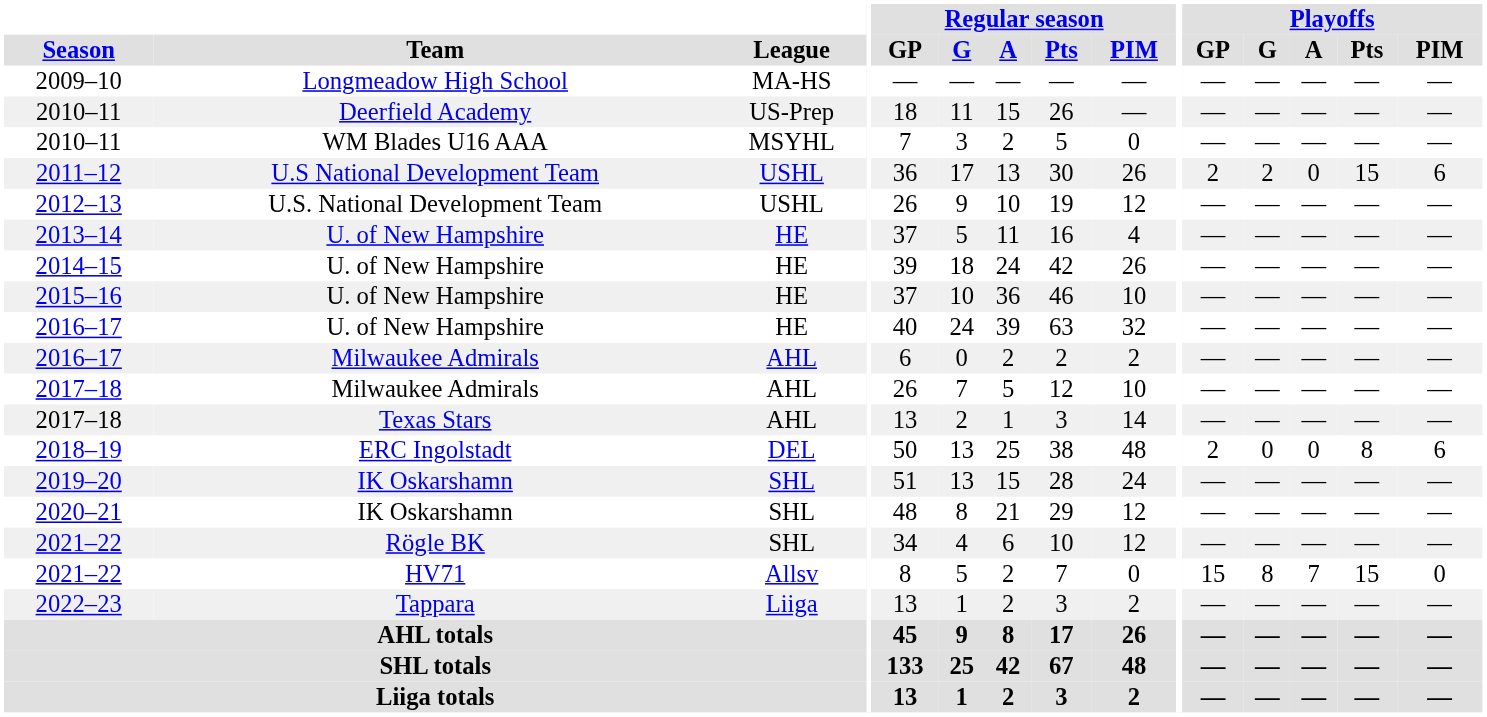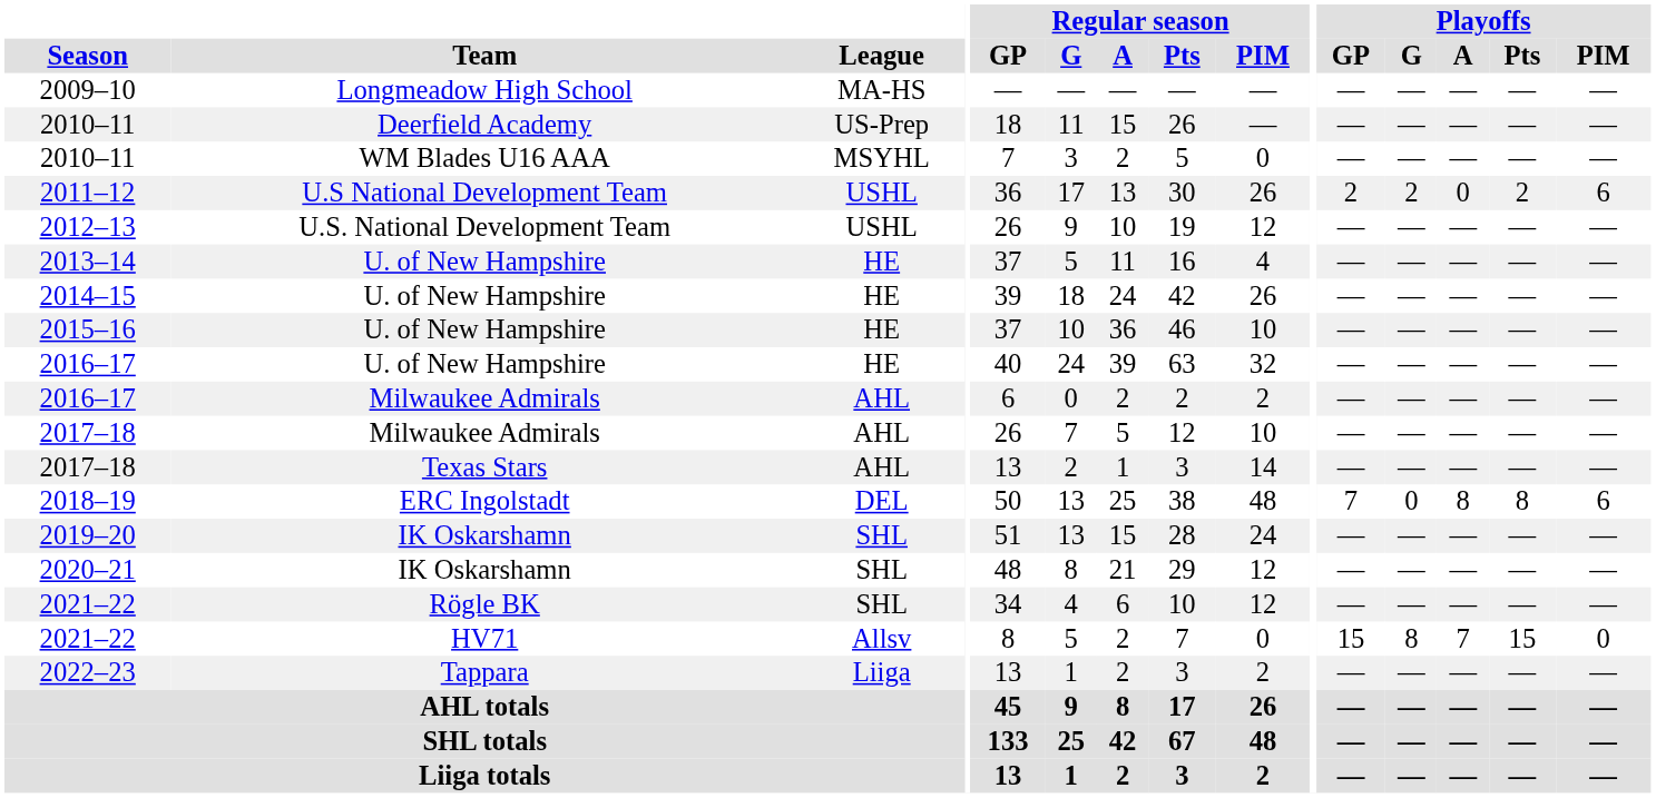 <table border="0" cellpadding="1" cellspacing="0" style="text-align:center; width:60em">
 <tr bgcolor="#e0e0e0">
 <th colspan="3" bgcolor="#ffffff"></th>
 <th rowspan="100" bgcolor="#ffffff"></th>
 <th colspan="5"><a href='#'>Regular season</a></th>
 <th rowspan="100" bgcolor="#ffffff"></th>
 <th colspan="5"><a href='#'>Playoffs</a></th>
 </tr>
 <tr bgcolor="#e0e0e0">
 <th><a href='#'>Season</a></th>
 <th>Team</th>
 <th>League</th>
 <th>GP</th>
 <th><a href='#'>G</a></th>
 <th><a href='#'>A</a></th>
 <th><a href='#'>Pts</a></th>
 <th><a href='#'>PIM</a></th>
 <th>GP</th>
 <th>G</th>
 <th>A</th>
 <th>Pts</th>
 <th>PIM</th>
 </tr>
 <tr>
 <td>2009–10</td>
 <td><a href='#'>Longmeadow High School</a></td>
 <td>MA-HS</td>
 <td>—</td>
 <td>—</td>
 <td>—</td>
 <td>—</td>
 <td>—</td>
 <td>—</td>
 <td>—</td>
 <td>—</td>
 <td>—</td>
 <td>—</td>
 </tr>
 <tr bgcolor="f0f0f0">
 <td>2010–11</td>
 <td><a href='#'>Deerfield Academy</a></td>
 <td>US-Prep</td>
 <td>18</td>
 <td>11</td>
 <td>15</td>
 <td>26</td>
 <td>—</td>
 <td>—</td>
 <td>—</td>
 <td>—</td>
 <td>—</td>
 <td>—</td>
 </tr>
 <tr>
 <td>2010–11</td>
 <td>WM Blades U16 AAA</td>
 <td>MSYHL</td>
 <td>7</td>
 <td>3</td>
 <td>2</td>
 <td>5</td>
 <td>0</td>
 <td>—</td>
 <td>—</td>
 <td>—</td>
 <td>—</td>
 <td>—</td>
 </tr>
 <tr bgcolor="f0f0f0">
 <td><a href='#'>2011–12</a></td>
 <td><a href='#'>U.S National Development Team</a></td>
 <td><a href='#'>USHL</a></td>
 <td>36</td>
 <td>17</td>
 <td>13</td>
 <td>30</td>
 <td>26</td>
 <td>2</td>
 <td>2</td>
 <td>0</td>
-<td>15</td>
+<td>2</td>
 <td>6</td>
 </tr>
 <tr>
 <td><a href='#'>2012–13</a></td>
 <td>U.S. National Development Team</td>
 <td>USHL</td>
 <td>26</td>
 <td>9</td>
 <td>10</td>
 <td>19</td>
 <td>12</td>
 <td>—</td>
 <td>—</td>
 <td>—</td>
 <td>—</td>
 <td>—</td>
 </tr>
 <tr bgcolor="f0f0f0">
 <td><a href='#'>2013–14</a></td>
 <td><a href='#'>U. of New Hampshire</a></td>
 <td><a href='#'>HE</a></td>
 <td>37</td>
 <td>5</td>
 <td>11</td>
 <td>16</td>
 <td>4</td>
 <td>—</td>
 <td>—</td>
 <td>—</td>
 <td>—</td>
 <td>—</td>
 </tr>
 <tr>
 <td><a href='#'>2014–15</a></td>
 <td>U. of New Hampshire</td>
 <td>HE</td>
 <td>39</td>
 <td>18</td>
 <td>24</td>
 <td>42</td>
 <td>26</td>
 <td>—</td>
 <td>—</td>
 <td>—</td>
 <td>—</td>
 <td>—</td>
 </tr>
 <tr bgcolor="f0f0f0">
 <td><a href='#'>2015–16</a></td>
 <td>U. of New Hampshire</td>
 <td>HE</td>
 <td>37</td>
 <td>10</td>
 <td>36</td>
 <td>46</td>
 <td>10</td>
 <td>—</td>
 <td>—</td>
 <td>—</td>
 <td>—</td>
 <td>—</td>
 </tr>
 <tr>
 <td><a href='#'>2016–17</a></td>
 <td>U. of New Hampshire</td>
 <td>HE</td>
 <td>40</td>
 <td>24</td>
 <td>39</td>
 <td>63</td>
 <td>32</td>
 <td>—</td>
 <td>—</td>
 <td>—</td>
 <td>—</td>
 <td>—</td>
 </tr>
 <tr bgcolor="f0f0f0">
 <td><a href='#'>2016–17</a></td>
 <td><a href='#'>Milwaukee Admirals</a></td>
 <td><a href='#'>AHL</a></td>
 <td>6</td>
 <td>0</td>
 <td>2</td>
 <td>2</td>
 <td>2</td>
 <td>—</td>
 <td>—</td>
 <td>—</td>
 <td>—</td>
 <td>—</td>
 </tr>
 <tr>
 <td><a href='#'>2017–18</a></td>
 <td>Milwaukee Admirals</td>
 <td>AHL</td>
 <td>26</td>
 <td>7</td>
 <td>5</td>
 <td>12</td>
 <td>10</td>
 <td>—</td>
 <td>—</td>
 <td>—</td>
 <td>—</td>
 <td>—</td>
 </tr>
 <tr bgcolor="f0f0f0">
 <td>2017–18</td>
 <td><a href='#'>Texas Stars</a></td>
 <td>AHL</td>
 <td>13</td>
 <td>2</td>
 <td>1</td>
 <td>3</td>
 <td>14</td>
 <td>—</td>
 <td>—</td>
 <td>—</td>
 <td>—</td>
 <td>—</td>
 </tr>
 <tr>
 <td><a href='#'>2018–19</a></td>
 <td><a href='#'>ERC Ingolstadt</a></td>
 <td><a href='#'>DEL</a></td>
 <td>50</td>
 <td>13</td>
 <td>25</td>
 <td>38</td>
 <td>48</td>
-<td>2</td>
+<td>7</td>
 <td>0</td>
-<td>0</td>
+<td>8</td>
 <td>8</td>
 <td>6</td>
 </tr>
 <tr bgcolor="f0f0f0">
 <td><a href='#'>2019–20</a></td>
 <td><a href='#'>IK Oskarshamn</a></td>
 <td><a href='#'>SHL</a></td>
 <td>51</td>
 <td>13</td>
 <td>15</td>
 <td>28</td>
 <td>24</td>
 <td>—</td>
 <td>—</td>
 <td>—</td>
 <td>—</td>
 <td>—</td>
 </tr>
 <tr>
 <td><a href='#'>2020–21</a></td>
 <td>IK Oskarshamn</td>
 <td>SHL</td>
 <td>48</td>
 <td>8</td>
 <td>21</td>
 <td>29</td>
 <td>12</td>
 <td>—</td>
 <td>—</td>
 <td>—</td>
 <td>—</td>
 <td>—</td>
 </tr>
 <tr bgcolor="f0f0f0">
 <td><a href='#'>2021–22</a></td>
 <td><a href='#'>Rögle BK</a></td>
 <td>SHL</td>
 <td>34</td>
 <td>4</td>
 <td>6</td>
 <td>10</td>
 <td>12</td>
 <td>—</td>
 <td>—</td>
 <td>—</td>
 <td>—</td>
 <td>—</td>
 </tr>
 <tr>
 <td><a href='#'>2021–22</a></td>
 <td><a href='#'>HV71</a></td>
 <td><a href='#'>Allsv</a></td>
 <td>8</td>
 <td>5</td>
 <td>2</td>
 <td>7</td>
 <td>0</td>
 <td>15</td>
 <td>8</td>
 <td>7</td>
 <td>15</td>
 <td>0</td>
 </tr>
 <tr bgcolor="f0f0f0">
 <td><a href='#'>2022–23</a></td>
 <td><a href='#'>Tappara</a></td>
 <td><a href='#'>Liiga</a></td>
 <td>13</td>
 <td>1</td>
 <td>2</td>
 <td>3</td>
 <td>2</td>
 <td>—</td>
 <td>—</td>
 <td>—</td>
 <td>—</td>
 <td>—</td>
 </tr>
 <tr bgcolor="#e0e0e0">
 <th colspan="3">AHL totals</th>
 <th>45</th>
 <th>9</th>
 <th>8</th>
 <th>17</th>
 <th>26</th>
 <th>—</th>
 <th>—</th>
 <th>—</th>
 <th>—</th>
 <th>—</th>
 </tr>
 <tr bgcolor="#e0e0e0">
 <th colspan="3">SHL totals</th>
 <th>133</th>
 <th>25</th>
 <th>42</th>
 <th>67</th>
 <th>48</th>
 <th>—</th>
 <th>—</th>
 <th>—</th>
 <th>—</th>
 <th>—</th>
 </tr>
 <tr bgcolor="#e0e0e0">
 <th colspan="3">Liiga totals</th>
 <th>13</th>
 <th>1</th>
 <th>2</th>
 <th>3</th>
 <th>2</th>
 <th>—</th>
 <th>—</th>
 <th>—</th>
 <th>—</th>
 <th>—</th>
 </tr>
 </table>
